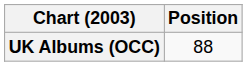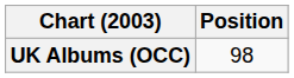 <table class="wikitable plainrowheaders">
 <tr>
 <th scope="col">Chart (2003)</th>
 <th scope="col">Position</th>
 </tr>
 <tr>
 <th scope="row">UK Albums (OCC)</th>
-<td align="center">88</td>
+<td align="center">98</td>
 </tr>
 </table>
